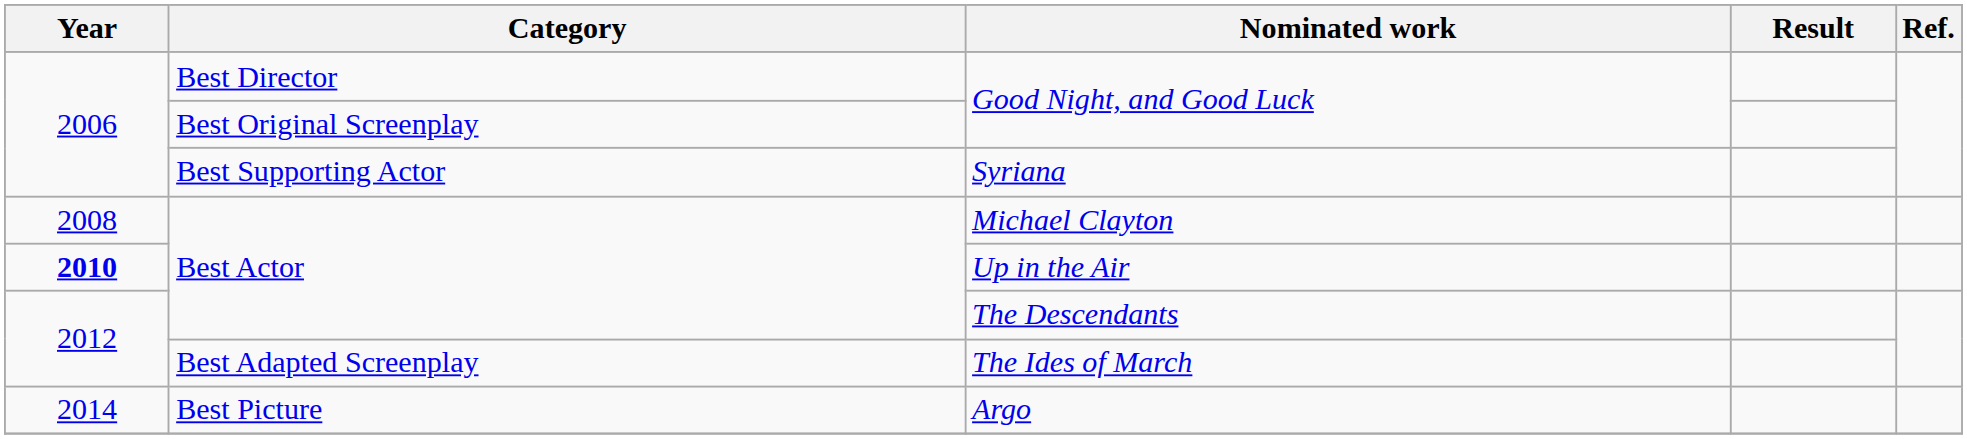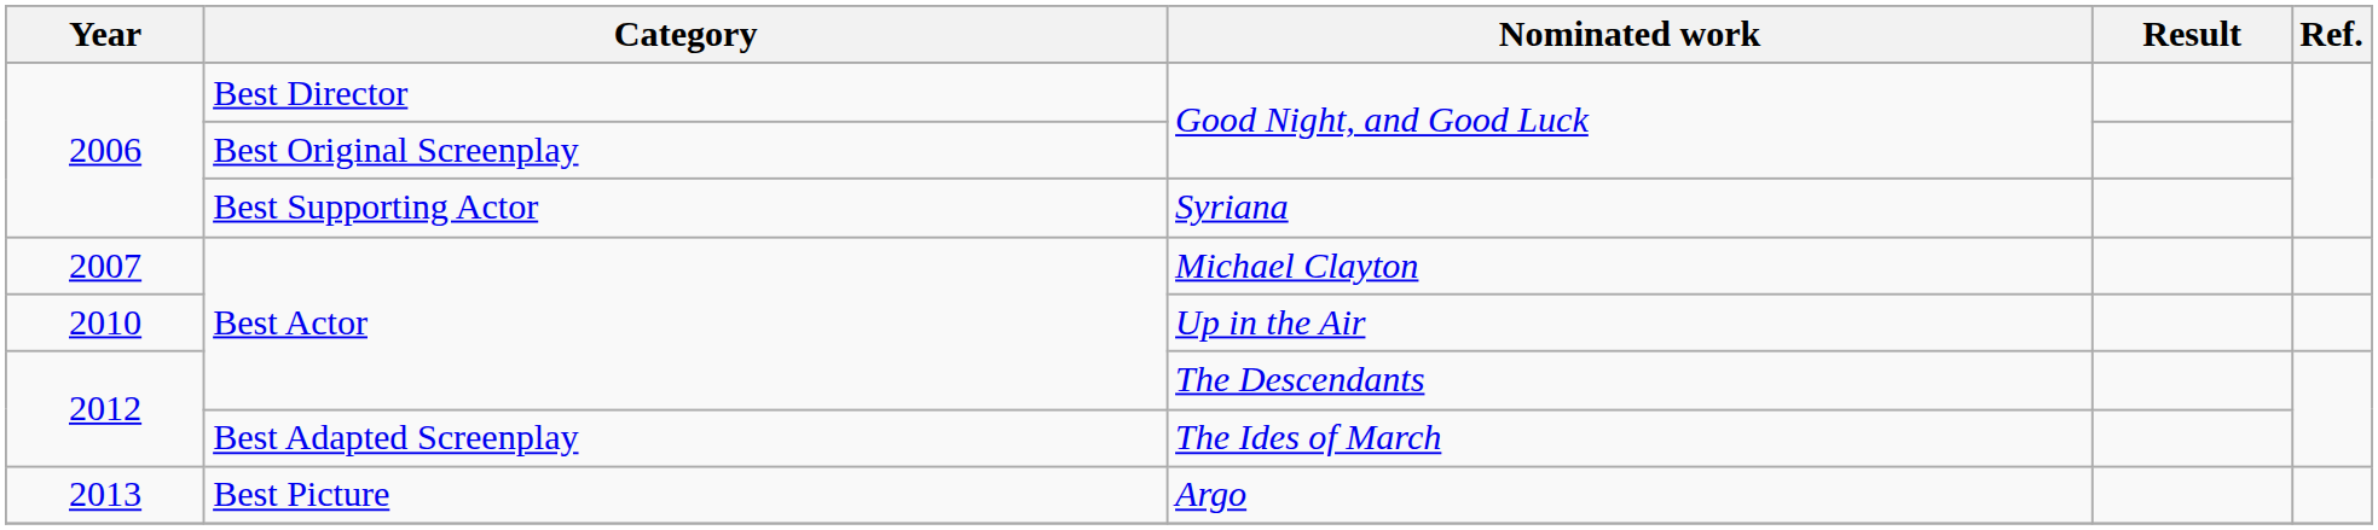 <table class=wikitable>
 <tr>
 <th scope="col" style="width:5em;">Year</th>
 <th scope="col" style="width:26em;">Category</th>
 <th scope="col" style="width:25em;">Nominated work</th>
 <th scope="col" style="width:5em;">Result</th>
 <th>Ref.</th>
 </tr>
 <tr>
 <td style="text-align:center;", rowspan="3"><a href='#'>2006</a></td>
 <td><a href='#'>Best Director</a></td>
 <td rowspan="2"><em><a href='#'>Good Night, and Good Luck</a></em></td>
 <td></td>
 <td style="text-align:center;", rowspan=3></td>
 </tr>
 <tr>
 <td><a href='#'>Best Original Screenplay</a></td>
 <td></td>
 </tr>
 <tr>
 <td><a href='#'>Best Supporting Actor</a></td>
 <td><em><a href='#'>Syriana</a></em></td>
 <td></td>
 </tr>
 <tr>
-<td style="text-align:center;"><a href='#'>2008</a></td>
+<td style="text-align:center;"><a href='#'>2007</a></td>
 <td rowspan="3"><a href='#'>Best Actor</a></td>
 <td><em><a href='#'>Michael Clayton</a></em></td>
 <td></td>
 <td style="text-align:center;"></td>
 </tr>
 <tr>
-<td style="text-align:center;"><strong><a href='#'>2010</a></strong></td>
+<td style="text-align:center;"><a href='#'>2010</a></td>
 <td><em><a href='#'>Up in the Air</a></em></td>
 <td></td>
 <td style="text-align:center;"></td>
 </tr>
 <tr>
 <td style="text-align:center;", rowspan="2"><a href='#'>2012</a></td>
 <td><em><a href='#'>The Descendants</a></em></td>
 <td></td>
 <td style="text-align:center;", rowspan=2></td>
 </tr>
 <tr>
 <td><a href='#'>Best Adapted Screenplay</a></td>
 <td><em><a href='#'>The Ides of March</a></em></td>
 <td></td>
 </tr>
 <tr>
-<td style="text-align:center;"><a href='#'>2014</a></td>
+<td style="text-align:center;"><a href='#'>2013</a></td>
 <td><a href='#'>Best Picture</a></td>
 <td><em><a href='#'>Argo</a></em></td>
 <td></td>
 <td style="text-align:center;"></td>
 </tr>
 <tr>
 </tr>
 </table>
